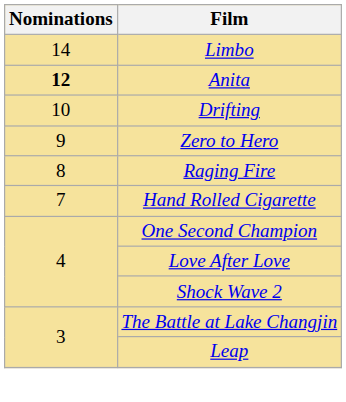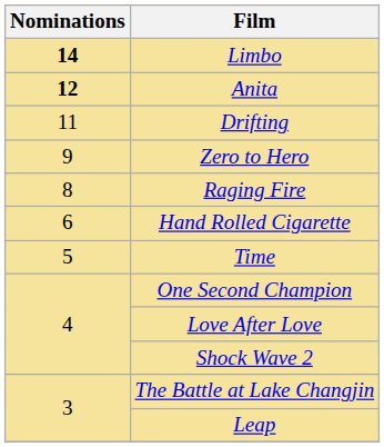 <table class="wikitable plainrowheaders" rowspan=2 style="text-align: center; background: #f6e39c">
 <tr>
 <th scope="col" style="width:55px;">Nominations</th>
 <th scope="col" style="text-align:center;">Film</th>
 </tr>
 <tr>
-<td scope=row style="text-align:center">14</td>
+<td scope=row style="text-align:center"><strong>14</strong></td>
 <td><em><a href='#'>Limbo</a></em></td>
 </tr>
 <tr>
 <td scope=row style="text-align:center"><strong>12</strong></td>
 <td><em><a href='#'>Anita</a></em></td>
 </tr>
 <tr>
-<td scope=row style="text-align:center">10</td>
+<td scope=row style="text-align:center">11</td>
 <td><em><a href='#'>Drifting</a></em></td>
 </tr>
 <tr>
 <td scope=row style="text-align:center">9</td>
 <td><em><a href='#'>Zero to Hero</a></em></td>
 </tr>
 <tr>
 <td scope=row style="text-align:center">8</td>
 <td><em><a href='#'>Raging Fire</a></em></td>
 </tr>
 <tr>
-<td scope=row style="text-align:center">7</td>
+<td scope=row style="text-align:center">6</td>
 <td><em><a href='#'>Hand Rolled Cigarette</a></em></td>
+</tr>
+<tr>
+<td scope=row style="text-align:center">5</td>
+<td><em><a href='#'>Time</a></em></td>
 </tr>
 <tr>
 <td scope=row style="text-align:center"rowspan=3>4</td>
 <td><em><a href='#'>One Second Champion</a></em></td>
 </tr>
 <tr>
 <td><em><a href='#'>Love After Love</a></em></td>
 </tr>
 <tr>
 <td><em><a href='#'>Shock Wave 2</a></em></td>
 </tr>
 <tr>
 <td scope=row style="text-align:center" rowspan=2>3</td>
 <td><em><a href='#'>The Battle at Lake Changjin</a></em></td>
 </tr>
 <tr>
 <td><em><a href='#'>Leap</a></em></td>
 </tr>
 <tr>
 </tr>
 </table>
